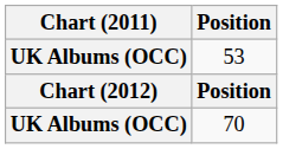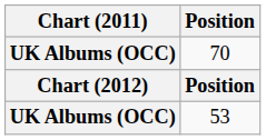 <table class="wikitable plainrowheaders" style="text-align:center">
 <tr>
 <th scope="col">Chart (2011)</th>
 <th scope="col">Position</th>
 </tr>
 <tr>
 <th scope="row">UK Albums (OCC)</th>
-<td>53</td>
+<td>70</td>
 </tr>
 <tr>
 <th scope="col">Chart (2012)</th>
 <th scope="col">Position</th>
 </tr>
 <tr>
 <th scope="row">UK Albums (OCC)</th>
-<td>70</td>
+<td>53</td>
 </tr>
 </table>
